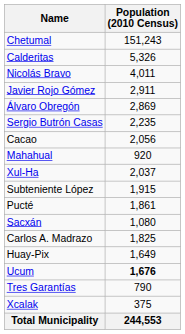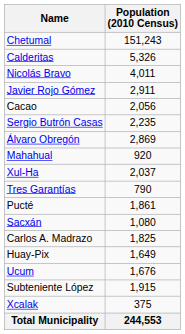 <table class="wikitable sortable">
 <tr>
 <th>Name</th>
 <th>Population<br>(2010 Census)</th>
 </tr>
 <tr>
 <td><a href='#'>Chetumal</a></td>
 <td align=center>151,243</td>
 </tr>
 <tr>
 <td><a href='#'>Calderitas</a></td>
 <td align=center>5,326</td>
 </tr>
 <tr>
 <td><a href='#'>Nicolás Bravo</a></td>
 <td align=center>4,011</td>
 </tr>
 <tr>
 <td><a href='#'>Javier Rojo Gómez</a></td>
 <td align=center>2,911</td>
 </tr>
 <tr>
-<td><a href='#'>Álvaro Obregón</a></td>
-<td align=center>2,869</td>
+<td>Cacao</td>
+<td align=center>2,056</td>
 </tr>
 <tr>
 <td><a href='#'>Sergio Butrón Casas</a></td>
 <td align=center>2,235</td>
 </tr>
 <tr>
-<td>Cacao</td>
-<td align=center>2,056</td>
+<td><a href='#'>Álvaro Obregón</a></td>
+<td align=center>2,869</td>
 </tr>
 <tr>
 <td><a href='#'>Mahahual</a></td>
 <td align=center>920</td>
 </tr>
 <tr>
 <td><a href='#'>Xul-Ha</a></td>
 <td align=center>2,037</td>
 </tr>
 <tr>
-<td>Subteniente López</td>
-<td align=center>1,915</td>
+<td><a href='#'>Tres Garantías</a></td>
+<td align=center>790</td>
 </tr>
 <tr>
 <td>Pucté</td>
 <td align=center>1,861</td>
 </tr>
 <tr>
 <td><a href='#'>Sacxán</a></td>
 <td align=center>1,080</td>
 </tr>
 <tr>
 <td>Carlos A. Madrazo</td>
 <td align=center>1,825</td>
 </tr>
 <tr>
 <td>Huay-Pix</td>
 <td align=center>1,649</td>
 </tr>
 <tr>
 <td><a href='#'>Ucum</a></td>
-<td align=center><strong>1,676</strong></td>
+<td align=center>1,676</td>
 </tr>
 <tr>
-<td><a href='#'>Tres Garantías</a></td>
-<td align=center>790</td>
+<td>Subteniente López</td>
+<td align=center>1,915</td>
 </tr>
 <tr>
 <td><a href='#'>Xcalak</a></td>
 <td align=center>375</td>
 </tr>
 <tr>
 <th>Total Municipality</th>
 <th>244,553</th>
 </tr>
 </table>
